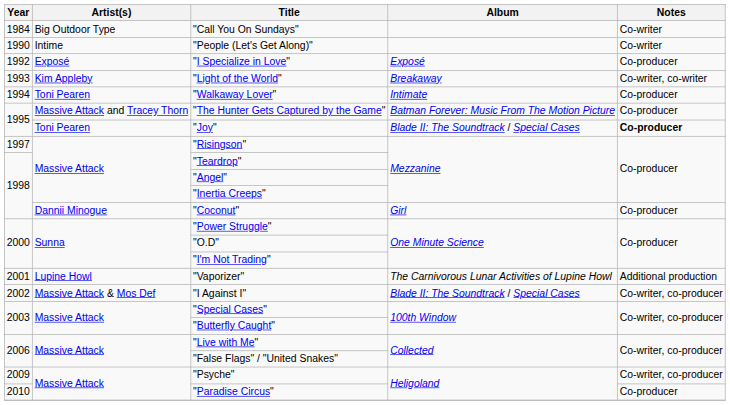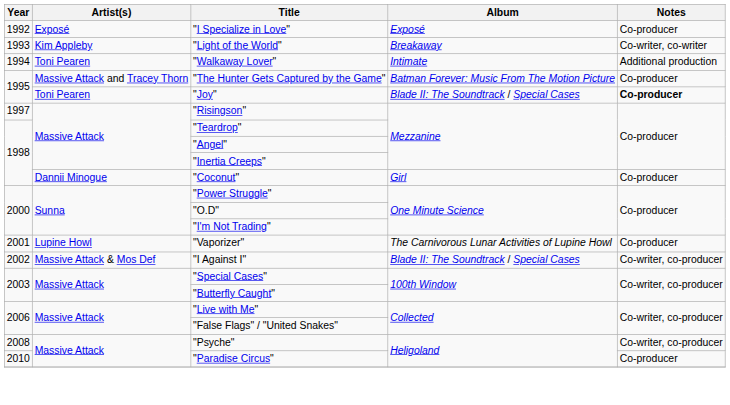 <table class="wikitable sortable">
 <tr>
 <th>Year</th>
 <th>Artist(s)</th>
 <th>Title</th>
 <th>Album</th>
 <th>Notes</th>
-</tr>
-<tr>
-<td>1984</td>
-<td>Big Outdoor Type</td>
-<td>"Call You On Sundays"</td>
-<td></td>
-<td>Co-writer</td>
-</tr>
-<tr>
-<td>1990</td>
-<td>Intime</td>
-<td>"People (Let's Get Along)"</td>
-<td></td>
-<td>Co-writer</td>
 </tr>
 <tr>
 <td>1992</td>
 <td><a href='#'>Exposé</a></td>
 <td>"<a href='#'>I Specialize in Love</a>"</td>
 <td><em><a href='#'>Exposé</a></em></td>
 <td>Co-producer</td>
 </tr>
 <tr>
 <td>1993</td>
 <td><a href='#'>Kim Appleby</a></td>
 <td>"<a href='#'>Light of the World</a>"</td>
 <td><em><a href='#'>Breakaway</a></em></td>
 <td>Co-writer, co-writer</td>
 </tr>
 <tr>
 <td>1994</td>
 <td><a href='#'>Toni Pearen</a></td>
 <td>"<a href='#'>Walkaway Lover</a>"</td>
 <td><em><a href='#'>Intimate</a></em></td>
-<td>Co-producer</td>
+<td>Additional production</td>
 </tr>
 <tr>
 <td rowspan="2">1995</td>
 <td><a href='#'>Massive Attack</a> and <a href='#'>Tracey Thorn</a></td>
 <td>"<a href='#'>The Hunter Gets Captured by the Game</a>"</td>
 <td><em><a href='#'>Batman Forever: Music From The Motion Picture</a></em></td>
 <td>Co-producer</td>
 </tr>
 <tr>
 <td><a href='#'>Toni Pearen</a></td>
 <td>"<a href='#'>Joy</a>"</td>
 <td><em><a href='#'>Blade II: The Soundtrack</a></em> / <em><a href='#'>Special Cases</a></em></td>
 <td><strong>Co-producer</strong></td>
 </tr>
 <tr>
 <td>1997</td>
 <td rowspan="4"><a href='#'>Massive Attack</a></td>
 <td>"<a href='#'>Risingson</a>"</td>
 <td rowspan="4"><em><a href='#'>Mezzanine</a></em></td>
 <td rowspan="4">Co-producer</td>
 </tr>
 <tr>
 <td rowspan="4">1998</td>
 <td>"<a href='#'>Teardrop</a>"</td>
 </tr>
 <tr>
 <td>"<a href='#'>Angel</a>"</td>
 </tr>
 <tr>
 <td>"<a href='#'>Inertia Creeps</a>"</td>
 </tr>
 <tr>
 <td><a href='#'>Dannii Minogue</a></td>
 <td>"<a href='#'>Coconut</a>"</td>
 <td><em><a href='#'>Girl</a></em></td>
 <td>Co-producer</td>
 </tr>
 <tr>
 <td rowspan="3">2000</td>
 <td rowspan="3"><a href='#'>Sunna</a></td>
 <td>"<a href='#'>Power Struggle</a>"</td>
 <td rowspan="3"><em><a href='#'>One Minute Science</a></em></td>
 <td rowspan="3">Co-producer</td>
 </tr>
 <tr>
 <td>"O.D"</td>
 </tr>
 <tr>
 <td>"<a href='#'>I'm Not Trading</a>"</td>
 </tr>
 <tr>
 <td>2001</td>
 <td><a href='#'>Lupine Howl</a></td>
 <td>"Vaporizer"</td>
 <td><em>The Carnivorous Lunar Activities of Lupine Howl</em></td>
-<td>Additional production</td>
+<td>Co-producer</td>
 </tr>
 <tr>
 <td>2002</td>
 <td><a href='#'>Massive Attack</a> & <a href='#'>Mos Def</a></td>
 <td>"I Against I"</td>
 <td><em><a href='#'>Blade II: The Soundtrack</a></em> / <em><a href='#'>Special Cases</a></em></td>
 <td>Co-writer, co-producer</td>
 </tr>
 <tr>
 <td rowspan="2">2003</td>
 <td rowspan="2"><a href='#'>Massive Attack</a></td>
 <td>"<a href='#'>Special Cases</a>"</td>
 <td rowspan="2"><em><a href='#'>100th Window</a></em></td>
 <td rowspan="2">Co-writer, co-producer</td>
 </tr>
 <tr>
 <td>"<a href='#'>Butterfly Caught</a>"</td>
 </tr>
 <tr>
 <td rowspan="2">2006</td>
 <td rowspan="2"><a href='#'>Massive Attack</a></td>
 <td>"<a href='#'>Live with Me</a>"</td>
 <td rowspan="2"><em><a href='#'>Collected</a></em></td>
 <td rowspan="2">Co-writer, co-producer</td>
 </tr>
 <tr>
 <td>"False Flags" / "United Snakes"</td>
 </tr>
 <tr>
-<td>2009</td>
+<td>2008</td>
 <td rowspan="2"><a href='#'>Massive Attack</a></td>
 <td>"Psyche"</td>
 <td rowspan="2"><em><a href='#'>Heligoland</a></em></td>
 <td>Co-writer, co-producer</td>
 </tr>
 <tr>
 <td>2010</td>
 <td>"<a href='#'>Paradise Circus</a>"</td>
 <td>Co-producer</td>
 </tr>
 <tr>
 </tr>
 </table>
